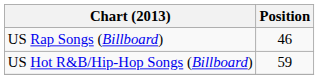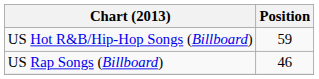 <table class="wikitable">
 <tr>
 <th scope="col">Chart (2013)</th>
 <th scope="col">Position</th>
 </tr>
 <tr>
+<td>US <a href='#'>Hot R&B/Hip-Hop Songs</a> (<em><a href='#'>Billboard</a></em>)</td>
+<td style="text-align:center;">59</td>
+</tr>
+<tr>
 <td>US <a href='#'>Rap Songs</a> (<em><a href='#'>Billboard</a></em>)</td>
 <td style="text-align:center;">46</td>
 </tr>
 <tr>
-<td>US <a href='#'>Hot R&B/Hip-Hop Songs</a> (<em><a href='#'>Billboard</a></em>)</td>
-<td style="text-align:center;">59</td>
-</tr>
-<tr>
 </tr>
 </table>
